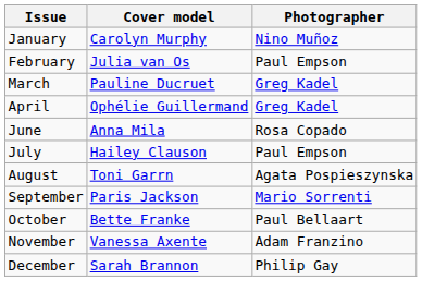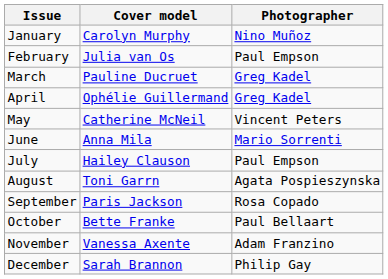 <table class="sortable wikitable">
 <tr>
 <th>Issue</th>
 <th>Cover model</th>
 <th>Photographer</th>
 </tr>
 <tr>
 <td>January</td>
 <td><a href='#'>Carolyn Murphy</a></td>
 <td><a href='#'>Nino Muñoz</a></td>
 </tr>
 <tr>
 <td>February</td>
 <td><a href='#'>Julia van Os</a></td>
 <td>Paul Empson</td>
 </tr>
 <tr>
 <td>March</td>
 <td><a href='#'>Pauline Ducruet</a></td>
 <td><a href='#'>Greg Kadel</a></td>
 </tr>
 <tr>
 <td>April</td>
 <td><a href='#'>Ophélie Guillermand</a></td>
 <td><a href='#'>Greg Kadel</a></td>
 </tr>
 <tr>
+<td>May</td>
+<td><a href='#'>Catherine McNeil</a></td>
+<td>Vincent Peters</td>
+</tr>
+<tr>
 <td>June</td>
 <td><a href='#'>Anna Mila</a></td>
-<td>Rosa Copado</td>
+<td><a href='#'>Mario Sorrenti</a></td>
 </tr>
 <tr>
 <td>July</td>
 <td><a href='#'>Hailey Clauson</a></td>
 <td>Paul Empson</td>
 </tr>
 <tr>
 <td>August</td>
 <td><a href='#'>Toni Garrn</a></td>
 <td>Agata Pospieszynska</td>
 </tr>
 <tr>
 <td>September</td>
 <td><a href='#'>Paris Jackson</a></td>
-<td><a href='#'>Mario Sorrenti</a></td>
+<td>Rosa Copado</td>
 </tr>
 <tr>
 <td>October</td>
 <td><a href='#'>Bette Franke</a></td>
 <td>Paul Bellaart</td>
 </tr>
 <tr>
 <td>November</td>
 <td><a href='#'>Vanessa Axente</a></td>
 <td>Adam Franzino</td>
 </tr>
 <tr>
 <td>December</td>
 <td><a href='#'>Sarah Brannon</a></td>
 <td>Philip Gay</td>
 </tr>
 </table>
